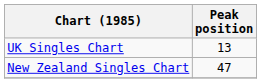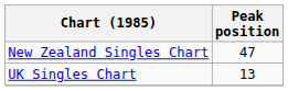 <table class="wikitable">
 <tr>
 <th>Chart (1985)</th>
 <th>Peak<br>position</th>
 </tr>
 <tr>
+<td><a href='#'>New Zealand Singles Chart</a></td>
+<td align="center">47</td>
+</tr>
+<tr>
 <td><a href='#'>UK Singles Chart</a></td>
 <td align="center">13</td>
 </tr>
 <tr>
-<td><a href='#'>New Zealand Singles Chart</a></td>
-<td align="center">47</td>
-</tr>
-<tr>
 </tr>
 </table>
